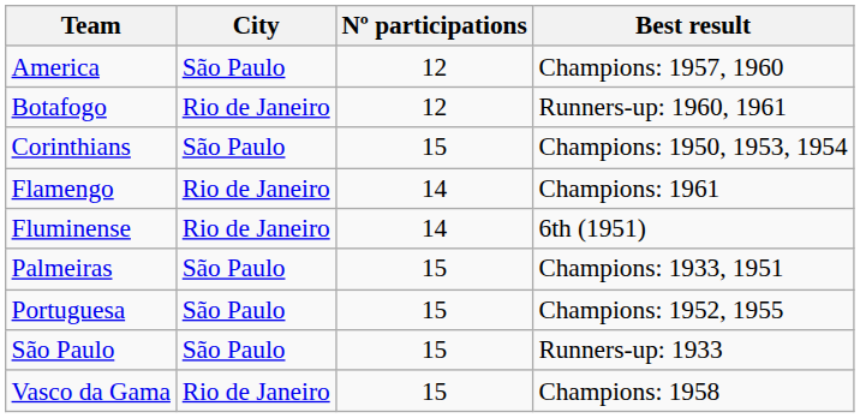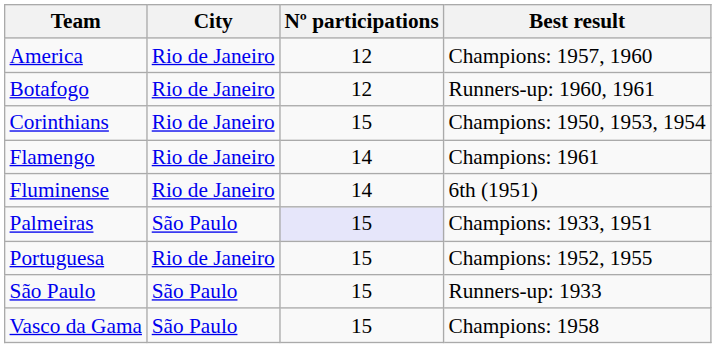 <table class="wikitable sortable">
 <tr>
 <th>Team</th>
 <th>City</th>
 <th>Nº participations</th>
 <th>Best result</th>
 </tr>
 <tr>
 <td><a href='#'>America</a></td>
-<td> <a href='#'>São Paulo</a></td>
+<td> <a href='#'>Rio de Janeiro</a></td>
 <td align=center>12</td>
 <td>Champions: 1957, 1960</td>
 </tr>
 <tr>
 <td><a href='#'>Botafogo</a></td>
 <td> <a href='#'>Rio de Janeiro</a></td>
 <td align=center>12</td>
 <td>Runners-up: 1960, 1961</td>
 </tr>
 <tr>
 <td><a href='#'>Corinthians</a></td>
-<td> <a href='#'>São Paulo</a></td>
+<td> <a href='#'>Rio de Janeiro</a></td>
 <td align=center>15</td>
 <td>Champions: 1950, 1953, 1954</td>
 </tr>
 <tr>
 <td><a href='#'>Flamengo</a></td>
 <td> <a href='#'>Rio de Janeiro</a></td>
 <td align=center>14</td>
 <td>Champions: 1961</td>
 </tr>
 <tr>
 <td><a href='#'>Fluminense</a></td>
 <td> <a href='#'>Rio de Janeiro</a></td>
 <td align=center>14</td>
 <td>6th (1951)</td>
 </tr>
 <tr>
 <td><a href='#'>Palmeiras</a></td>
 <td> <a href='#'>São Paulo</a></td>
-<td align=center>15</td>
+<td align=center style="background: lavender;">15</td>
 <td>Champions: 1933, 1951</td>
 </tr>
 <tr>
 <td><a href='#'>Portuguesa</a></td>
-<td> <a href='#'>São Paulo</a></td>
+<td> <a href='#'>Rio de Janeiro</a></td>
 <td align=center>15</td>
 <td>Champions: 1952, 1955</td>
 </tr>
 <tr>
 <td><a href='#'>São Paulo</a></td>
 <td> <a href='#'>São Paulo</a></td>
 <td align=center>15</td>
 <td>Runners-up: 1933</td>
 </tr>
 <tr>
 <td><a href='#'>Vasco da Gama</a></td>
-<td> <a href='#'>Rio de Janeiro</a></td>
+<td> <a href='#'>São Paulo</a></td>
 <td align=center>15</td>
 <td>Champions: 1958</td>
 </tr>
 </table>
